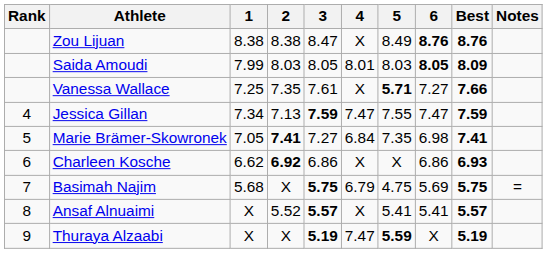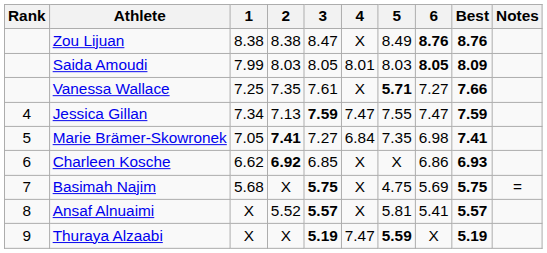 <table class="wikitable sortable" style="text-align:center">
 <tr>
 <th>Rank</th>
 <th>Athlete</th>
 <th>1</th>
 <th>2</th>
 <th>3</th>
 <th>4</th>
 <th>5</th>
 <th>6</th>
 <th>Best</th>
 <th>Notes</th>
 </tr>
 <tr>
 <td></td>
 <td style="text-align:left"><a href='#'>Zou Lijuan</a><br></td>
 <td>8.38</td>
 <td>8.38</td>
 <td>8.47</td>
 <td>X</td>
 <td>8.49</td>
 <td><strong>8.76</strong></td>
 <td><strong>8.76</strong></td>
 <td></td>
 </tr>
 <tr>
 <td></td>
 <td style="text-align:left"><a href='#'>Saida Amoudi</a><br></td>
 <td>7.99</td>
 <td>8.03</td>
 <td>8.05</td>
 <td>8.01</td>
 <td>8.03</td>
 <td><strong>8.05</strong></td>
 <td><strong>8.09</strong></td>
 <td></td>
 </tr>
 <tr>
 <td></td>
 <td style="text-align:left"><a href='#'>Vanessa Wallace</a><br></td>
 <td>7.25</td>
 <td>7.35</td>
 <td>7.61</td>
 <td>X</td>
 <td><strong>5.71</strong></td>
 <td>7.27</td>
 <td><strong>7.66</strong></td>
 <td></td>
 </tr>
 <tr>
 <td>4</td>
 <td style="text-align:left"><a href='#'>Jessica Gillan</a><br></td>
 <td>7.34</td>
 <td>7.13</td>
 <td><strong>7.59</strong></td>
 <td>7.47</td>
 <td>7.55</td>
 <td>7.47</td>
 <td><strong>7.59</strong></td>
 <td></td>
 </tr>
 <tr>
 <td>5</td>
 <td style="text-align:left"><a href='#'>Marie Brämer-Skowronek</a><br></td>
 <td>7.05</td>
 <td><strong>7.41</strong></td>
 <td>7.27</td>
 <td>6.84</td>
 <td>7.35</td>
 <td>6.98</td>
 <td><strong>7.41</strong></td>
 <td></td>
 </tr>
 <tr>
 <td>6</td>
 <td style="text-align:left"><a href='#'>Charleen Kosche</a><br></td>
 <td>6.62</td>
 <td><strong>6.92</strong></td>
-<td>6.86</td>
+<td>6.85</td>
 <td>X</td>
 <td>X</td>
 <td>6.86</td>
 <td><strong>6.93</strong></td>
 <td></td>
 </tr>
 <tr>
 <td>7</td>
 <td style="text-align:left"><a href='#'>Basimah Najim</a><br></td>
 <td>5.68</td>
 <td>X</td>
 <td><strong>5.75</strong></td>
-<td>6.79</td>
+<td>X</td>
 <td>4.75</td>
 <td>5.69</td>
 <td><strong>5.75</strong></td>
 <td>=</td>
 </tr>
 <tr>
 <td>8</td>
 <td style="text-align:left"><a href='#'>Ansaf Alnuaimi</a><br></td>
 <td>X</td>
 <td>5.52</td>
 <td><strong>5.57</strong></td>
 <td>X</td>
-<td>5.41</td>
+<td>5.81</td>
 <td>5.41</td>
 <td><strong>5.57</strong></td>
 <td></td>
 </tr>
 <tr>
 <td>9</td>
 <td style="text-align:left"><a href='#'>Thuraya Alzaabi</a><br></td>
 <td>X</td>
 <td>X</td>
 <td><strong>5.19</strong></td>
 <td>7.47</td>
 <td><strong>5.59</strong></td>
 <td>X</td>
 <td><strong>5.19</strong></td>
 <td></td>
 </tr>
 </table>
